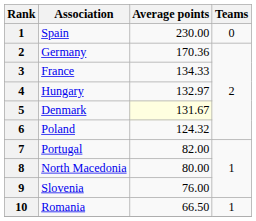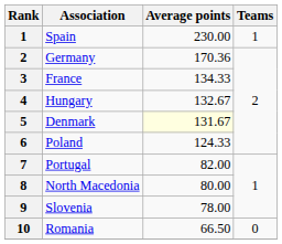 <table class="wikitable">
 <tr>
 <th>Rank</th>
 <th>Association</th>
 <th>Average points</th>
 <th>Teams</th>
 </tr>
 <tr>
 <th>1</th>
 <td> <a href='#'>Spain</a></td>
 <td align=right>230.00</td>
-<td align=center rowspan=1>0</td>
+<td align=center rowspan=1>1</td>
 </tr>
 <tr>
 <th>2</th>
 <td> <a href='#'>Germany</a></td>
 <td align=right>170.36</td>
 <td align=center rowspan=5>2</td>
 </tr>
 <tr>
 <th>3</th>
 <td> <a href='#'>France</a></td>
 <td align=right>134.33</td>
 </tr>
 <tr>
 <th>4</th>
 <td> <a href='#'>Hungary</a></td>
-<td align=right>132.97</td>
+<td align=right>132.67</td>
 </tr>
 <tr>
 <th>5</th>
 <td> <a href='#'>Denmark</a></td>
 <td align=right style="background: lightyellow;">131.67</td>
 </tr>
 <tr>
 <th>6</th>
 <td> <a href='#'>Poland</a></td>
-<td align="right">124.32</td>
+<td align="right">124.33</td>
 </tr>
 <tr>
 <th>7</th>
 <td> <a href='#'>Portugal</a></td>
 <td align="right">82.00</td>
 <td rowspan="3" align="center">1</td>
 </tr>
 <tr>
 <th>8</th>
 <td> <a href='#'>North Macedonia</a></td>
 <td align="right">80.00</td>
 </tr>
 <tr>
 <th>9</th>
 <td> <a href='#'>Slovenia</a></td>
-<td align="right">76.00</td>
+<td align="right">78.00</td>
 </tr>
 <tr>
 <th>10</th>
 <td> <a href='#'>Romania</a></td>
 <td align=right>66.50</td>
-<td rowspan="1" align="center">1</td>
+<td rowspan="1" align="center">0</td>
 </tr>
 <tr>
 </tr>
 </table>
